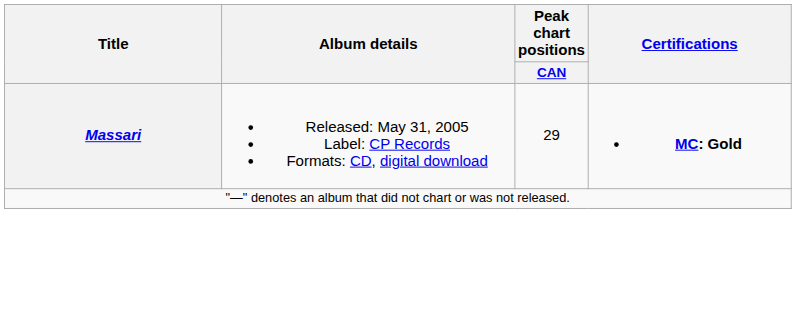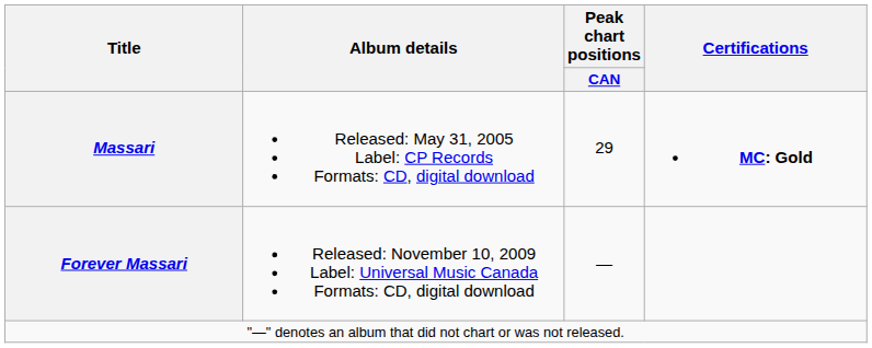 <table class="wikitable plainrowheaders" style="text-align:center;">
 <tr>
 <th scope="col" rowspan="2" style="width:14em;">Title</th>
 <th scope="col" rowspan="2" style="width:19em;">Album details</th>
 <th scope="col" colspan="1">Peak chart positions</th>
 <th scope="col" rowspan="2" style="width:13em;"><a href='#'>Certifications</a></th>
 </tr>
 <tr>
 <th scope="col" style="width:3em;font-size:90%;"><a href='#'>CAN</a></th>
 </tr>
 <tr>
 <th scope="row"><em><a href='#'>Massari</a></em></th>
 <td><br><ul><li>Released: May 31, 2005</li><li>Label: <a href='#'>CP Records</a></li><li>Formats: <a href='#'>CD</a>, <a href='#'>digital download</a></li></ul></td>
 <td>29</td>
 <td><strong><br><ul><li><a href='#'>MC</a>: Gold</li></ul></strong></td>
 </tr>
 <tr>
+<th scope="row"><em><a href='#'>Forever Massari</a></em></th>
+<td><br><ul><li>Released: November 10, 2009</li><li>Label: <a href='#'>Universal Music Canada</a></li><li>Formats: CD, digital download</li></ul></td>
+<td>—</td>
+<td></td>
+</tr>
+<tr>
 <td colspan="4" style="font-size:85%">"—" denotes an album that did not chart or was not released.</td>
 </tr>
 </table>
